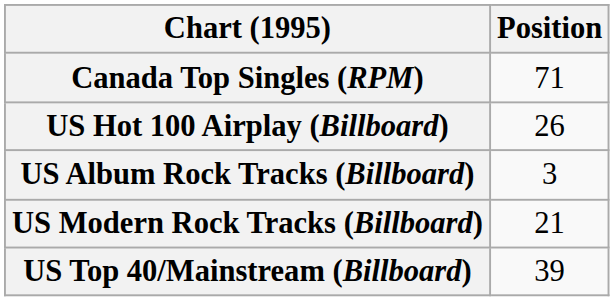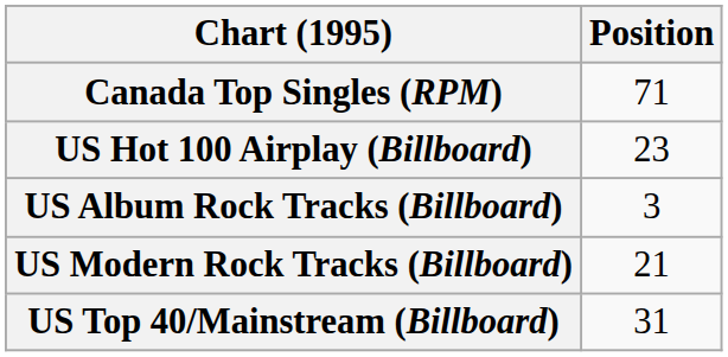 <table class="wikitable sortable plainrowheaders" style="text-align:center">
 <tr>
 <th>Chart (1995)</th>
 <th>Position</th>
 </tr>
 <tr>
 <th scope="row">Canada Top Singles (<em>RPM</em>)</th>
 <td>71</td>
 </tr>
 <tr>
 <th scope="row">US Hot 100 Airplay (<em>Billboard</em>)</th>
-<td>26</td>
+<td>23</td>
 </tr>
 <tr>
 <th scope="row">US Album Rock Tracks (<em>Billboard</em>)</th>
 <td>3</td>
 </tr>
 <tr>
 <th scope="row">US Modern Rock Tracks (<em>Billboard</em>)</th>
 <td>21</td>
 </tr>
 <tr>
 <th scope="row">US Top 40/Mainstream (<em>Billboard</em>)</th>
-<td>39</td>
+<td>31</td>
 </tr>
 </table>
